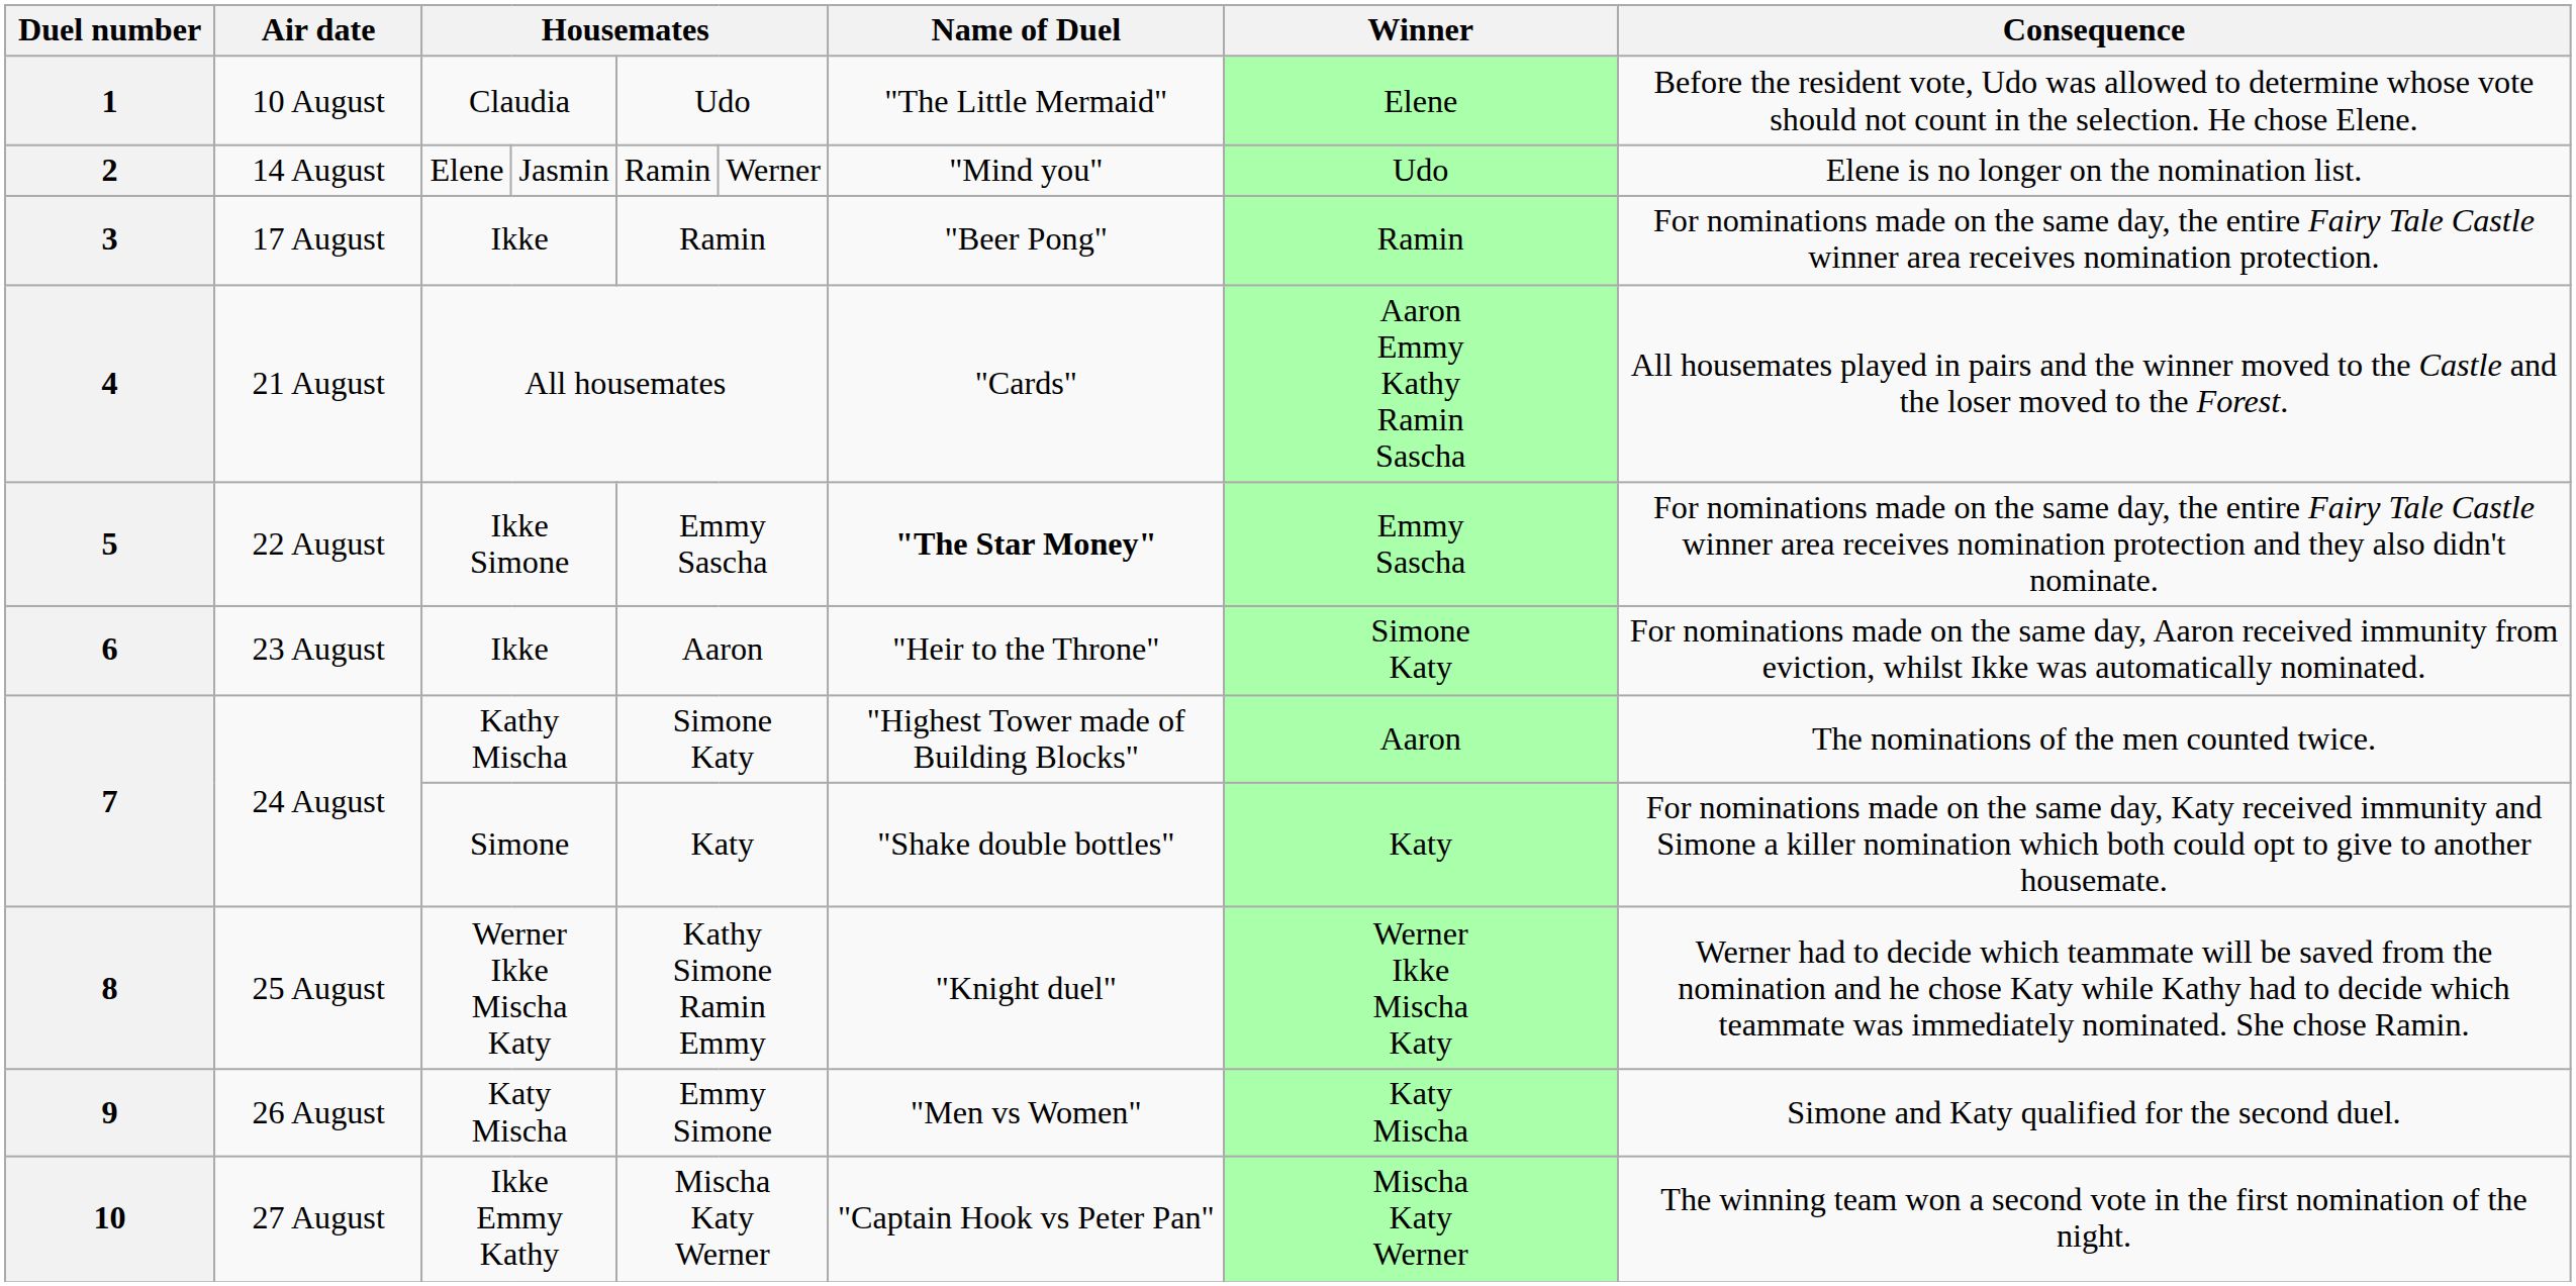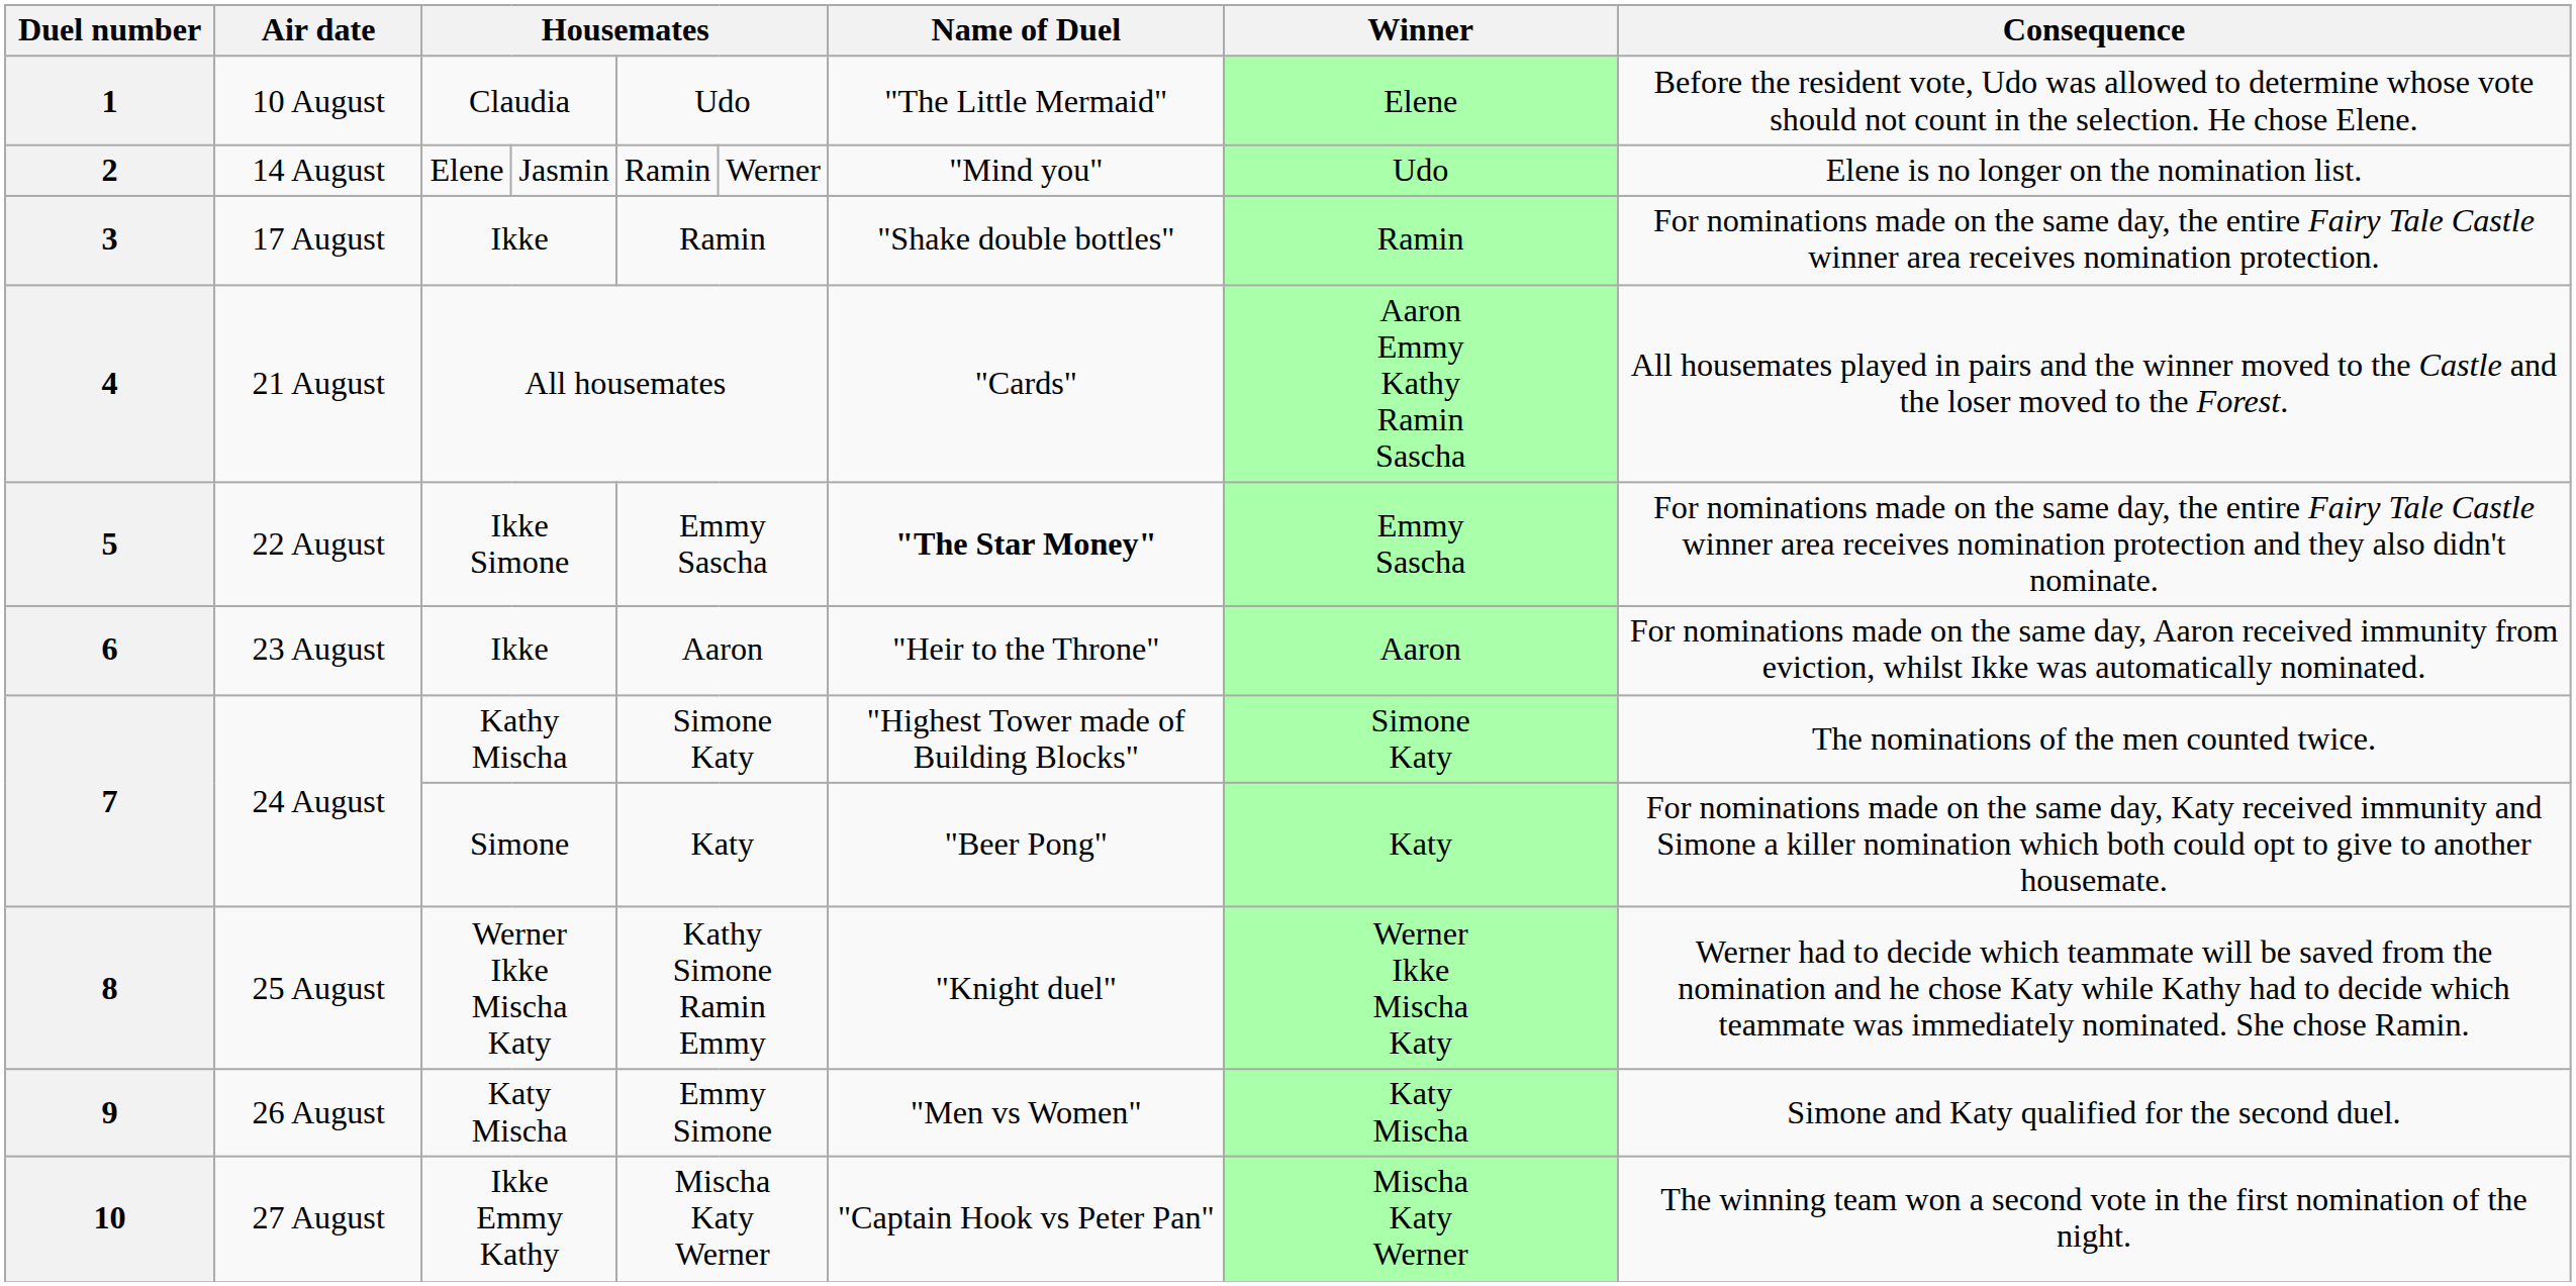 <table class="wikitable" style="width:100%; text-align:center;">
 <tr>
 <th scope="col" style="width:100px">Duel number</th>
 <th scope="col" style="width:100px">Air date</th>
 <th scope="col" style="width:200px" colspan="4">Housemates</th>
 <th scope="col" style="width:200px">Name of Duel</th>
 <th scope="col" style="width:200px">Winner</th>
 <th scope="col" style="width:500px">Consequence</th>
 </tr>
 <tr>
 <th>1</th>
 <td>10 August</td>
 <td colspan="2">Claudia</td>
 <td colspan="2">Udo</td>
 <td>"The Little Mermaid"</td>
 <td style="background:#aaffaa;">Elene</td>
 <td>Before the resident vote, Udo was allowed to determine whose vote should not count in the selection. He chose Elene.</td>
 </tr>
 <tr>
 <th>2</th>
 <td>14 August</td>
 <td>Elene</td>
 <td>Jasmin</td>
 <td>Ramin</td>
 <td>Werner</td>
 <td>"Mind you"</td>
 <td style="background:#aaffaa;">Udo</td>
 <td>Elene is no longer on the nomination list.</td>
 </tr>
 <tr>
 <th>3</th>
 <td>17 August</td>
 <td colspan="2">Ikke</td>
 <td colspan="2">Ramin</td>
-<td>"Beer Pong"</td>
+<td>"Shake double bottles"</td>
 <td style="background:#aaffaa;">Ramin</td>
 <td>For nominations made on the same day, the entire <em>Fairy Tale Castle</em> winner area receives nomination protection.</td>
 </tr>
 <tr>
 <th>4</th>
 <td>21 August</td>
 <td colspan="4">All housemates</td>
 <td>"Cards"</td>
 <td style="background:#aaffaa;">Aaron<br>Emmy<br>Kathy<br>Ramin<br>Sascha</td>
 <td>All housemates played in pairs and the winner moved to the <em>Castle</em> and the loser moved to the <em>Forest</em>.</td>
 </tr>
 <tr>
 <th>5</th>
 <td>22 August</td>
 <td colspan="2">Ikke<br>Simone</td>
 <td colspan="2">Emmy<br>Sascha</td>
 <td><strong>"The Star Money"</strong></td>
 <td style="background:#aaffaa;">Emmy<br>Sascha</td>
 <td>For nominations made on the same day, the entire <em>Fairy Tale Castle</em> winner area receives nomination protection and they also didn't nominate.</td>
 </tr>
 <tr>
 <th>6</th>
 <td>23 August</td>
 <td colspan="2">Ikke</td>
 <td colspan="2">Aaron</td>
 <td>"Heir to the Throne"</td>
-<td style="background:#aaffaa;">Simone<br>Katy</td>
+<td style="background:#aaffaa;">Aaron</td>
 <td>For nominations made on the same day, Aaron received immunity from eviction, whilst Ikke was automatically nominated.</td>
 </tr>
 <tr>
 <th Rowspan="2">7</th>
 <td Rowspan="2">24 August</td>
 <td colspan="2">Kathy<br>Mischa</td>
 <td colspan="2">Simone<br>Katy</td>
 <td>"Highest Tower made of Building Blocks"</td>
-<td style="background:#aaffaa;">Aaron</td>
+<td style="background:#aaffaa;">Simone<br>Katy</td>
 <td>The nominations of the men counted twice.</td>
 </tr>
 <tr>
 <td colspan="2">Simone</td>
 <td colspan="2">Katy</td>
-<td>"Shake double bottles"</td>
+<td>"Beer Pong"</td>
 <td style="background:#aaffaa;">Katy</td>
 <td>For nominations made on the same day, Katy received immunity and Simone a killer nomination which both could opt to give to another housemate.</td>
 </tr>
 <tr>
 <th>8</th>
 <td>25 August</td>
 <td colspan="2">Werner<br>Ikke<br>Mischa<br>Katy</td>
 <td colspan="2">Kathy<br>Simone<br>Ramin<br>Emmy</td>
 <td>"Knight duel"</td>
 <td style="background:#aaffaa;">Werner<br>Ikke<br>Mischa<br>Katy</td>
 <td>Werner had to decide which teammate will be saved from the nomination and he chose Katy while Kathy had to decide which teammate was immediately nominated. She chose Ramin.</td>
 </tr>
 <tr>
 <th>9</th>
 <td>26 August</td>
 <td colspan="2">Katy<br>Mischa</td>
 <td colspan="2">Emmy<br>Simone</td>
 <td>"Men vs Women"</td>
 <td style="background:#aaffaa;">Katy<br>Mischa</td>
 <td>Simone and Katy qualified for the second duel.</td>
 </tr>
 <tr>
 <th>10</th>
 <td>27 August</td>
 <td colspan="2">Ikke<br>Emmy<br>Kathy</td>
 <td colspan="2">Mischa<br>Katy<br>Werner</td>
 <td>"Captain Hook vs Peter Pan"</td>
 <td style="background:#aaffaa;">Mischa<br>Katy<br>Werner</td>
 <td>The winning team won a second vote in the first nomination of the night.</td>
 </tr>
 </table>
